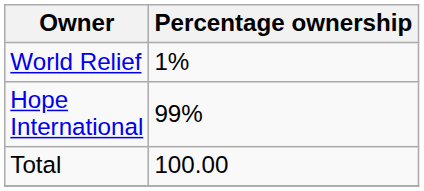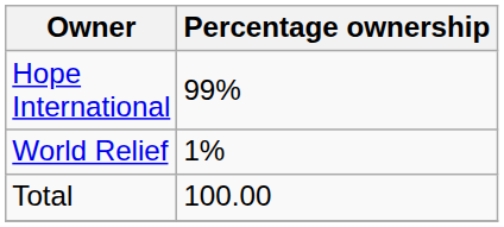 <table class="wikitable sortable">
 <tr>
 <th style="width:2em;">Owner</th>
 <th>Percentage ownership</th>
 </tr>
 <tr>
+<td><a href='#'>Hope International</a></td>
+<td>99%</td>
+</tr>
+<tr>
 <td><a href='#'>World Relief</a></td>
 <td>1%</td>
-</tr>
-<tr>
-<td><a href='#'>Hope International</a></td>
-<td>99%</td>
 </tr>
 <tr>
 <td>Total</td>
 <td>100.00</td>
 </tr>
 <tr>
 </tr>
 </table>
